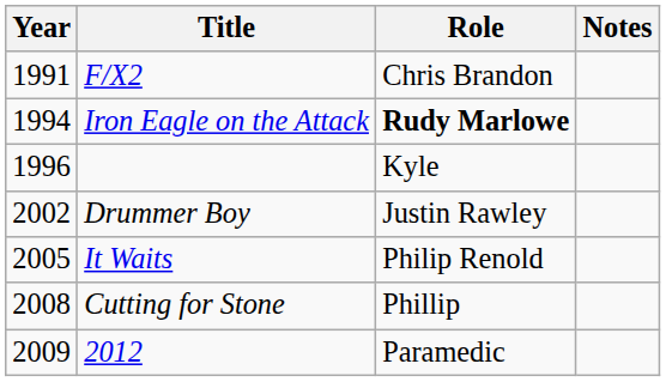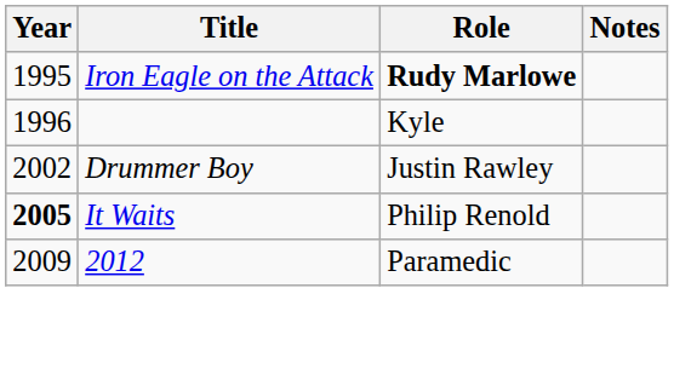 <table class="wikitable sortable">
 <tr>
 <th>Year</th>
 <th>Title</th>
 <th>Role</th>
 <th class="unsortable">Notes</th>
 </tr>
 <tr>
-<td>1991</td>
-<td><em><a href='#'>F/X2</a></em></td>
-<td>Chris Brandon</td>
-<td></td>
-</tr>
-<tr>
-<td>1994</td>
+<td>1995</td>
 <td><em><a href='#'>Iron Eagle on the Attack</a></em></td>
 <td><strong>Rudy Marlowe</strong></td>
 <td></td>
 </tr>
 <tr>
 <td>1996</td>
 <td><em></em></td>
 <td>Kyle</td>
 <td></td>
 </tr>
 <tr>
 <td>2002</td>
 <td><em>Drummer Boy</em></td>
 <td>Justin Rawley</td>
 <td></td>
 </tr>
 <tr>
-<td>2005</td>
+<td><strong>2005</strong></td>
 <td><em><a href='#'>It Waits</a></em></td>
 <td>Philip Renold</td>
-<td></td>
-</tr>
-<tr>
-<td>2008</td>
-<td><em>Cutting for Stone</em></td>
-<td>Phillip</td>
 <td></td>
 </tr>
 <tr>
 <td>2009</td>
 <td><em><a href='#'>2012</a></em></td>
 <td>Paramedic</td>
 <td></td>
 </tr>
 </table>
